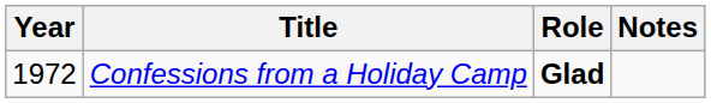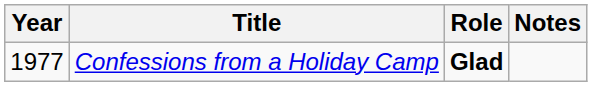 <table class="wikitable sortable">
 <tr>
 <th>Year</th>
 <th>Title</th>
 <th>Role</th>
 <th class="unsortable">Notes</th>
 </tr>
 <tr>
-<td>1972</td>
+<td>1977</td>
 <td><em><a href='#'>Confessions from a Holiday Camp</a></em></td>
 <td><strong>Glad</strong></td>
 <td></td>
 </tr>
 </table>
